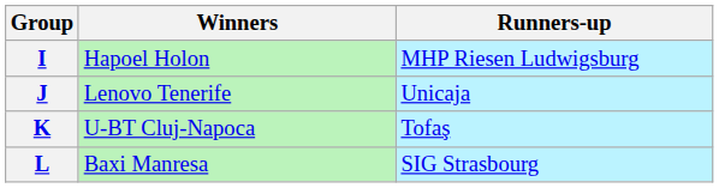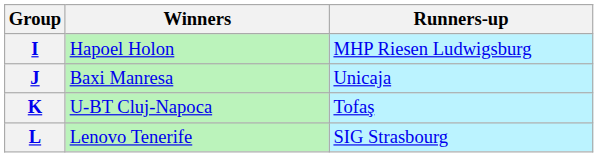 <table class="wikitable">
 <tr>
 <th>Group</th>
 <th width=220>Winners</th>
 <th width=220>Runners-up</th>
 </tr>
 <tr>
 <th><a href='#'>I</a></th>
 <td bgcolor=#BBF3BB> <a href='#'>Hapoel Holon</a></td>
 <td bgcolor=#BBF3FF> <a href='#'>MHP Riesen Ludwigsburg</a></td>
 </tr>
 <tr>
 <th><a href='#'>J</a></th>
-<td bgcolor=#BBF3BB> <a href='#'>Lenovo Tenerife</a></td>
+<td bgcolor=#BBF3BB> <a href='#'>Baxi Manresa</a></td>
 <td bgcolor=#BBF3FF> <a href='#'>Unicaja</a></td>
 </tr>
 <tr>
 <th><a href='#'>K</a></th>
 <td bgcolor=#BBF3BB> <a href='#'>U-BT Cluj-Napoca</a></td>
 <td bgcolor=#BBF3FF> <a href='#'>Tofaş</a></td>
 </tr>
 <tr>
 <th><a href='#'>L</a></th>
-<td bgcolor=#BBF3BB> <a href='#'>Baxi Manresa</a></td>
+<td bgcolor=#BBF3BB> <a href='#'>Lenovo Tenerife</a></td>
 <td bgcolor=#BBF3FF> <a href='#'>SIG Strasbourg</a></td>
 </tr>
 </table>
